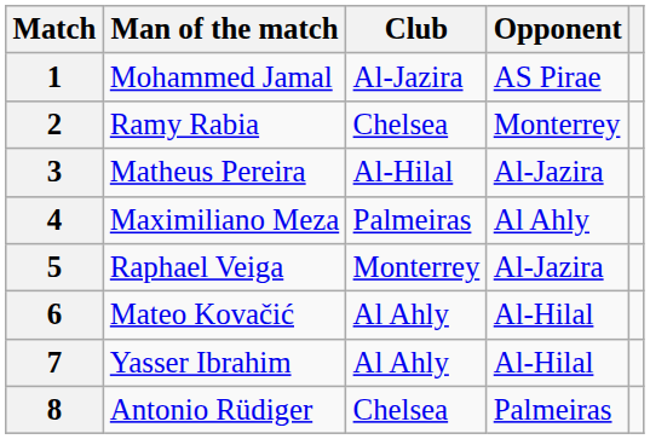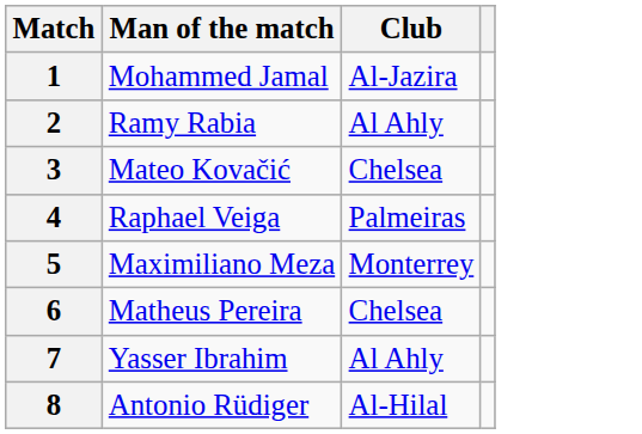 <table class="wikitable sortable">
 <tr>
 <th>Match</th>
 <th>Man of the match</th>
 <th>Club</th>
-<th>Opponent</th>
 <th class="unsortable"></th>
 </tr>
 <tr>
 <th>1</th>
 <td> <a href='#'>Mohammed Jamal</a></td>
 <td> <a href='#'>Al-Jazira</a></td>
-<td> <a href='#'>AS Pirae</a></td>
 <td></td>
 </tr>
 <tr>
 <th>2</th>
 <td> <a href='#'>Ramy Rabia</a></td>
+<td> <a href='#'>Al Ahly</a></td>
+<td></td>
+</tr>
+<tr>
+<th>3</th>
+<td> <a href='#'>Mateo Kovačić</a></td>
 <td> <a href='#'>Chelsea</a></td>
+<td></td>
+</tr>
+<tr>
+<th>4</th>
+<td> <a href='#'>Raphael Veiga</a></td>
+<td> <a href='#'>Palmeiras</a></td>
+<td></td>
+</tr>
+<tr>
+<th>5</th>
+<td> <a href='#'>Maximiliano Meza</a></td>
 <td> <a href='#'>Monterrey</a></td>
 <td></td>
 </tr>
 <tr>
-<th>3</th>
+<th>6</th>
 <td> <a href='#'>Matheus Pereira</a></td>
-<td> <a href='#'>Al-Hilal</a></td>
-<td> <a href='#'>Al-Jazira</a></td>
-<td></td>
-</tr>
-<tr>
-<th>4</th>
-<td> <a href='#'>Maximiliano Meza</a></td>
-<td> <a href='#'>Palmeiras</a></td>
-<td> <a href='#'>Al Ahly</a></td>
-<td></td>
-</tr>
-<tr>
-<th>5</th>
-<td> <a href='#'>Raphael Veiga</a></td>
-<td> <a href='#'>Monterrey</a></td>
-<td> <a href='#'>Al-Jazira</a></td>
-<td></td>
-</tr>
-<tr>
-<th>6</th>
-<td> <a href='#'>Mateo Kovačić</a></td>
-<td> <a href='#'>Al Ahly</a></td>
-<td> <a href='#'>Al-Hilal</a></td>
+<td> <a href='#'>Chelsea</a></td>
 <td></td>
 </tr>
 <tr>
 <th>7</th>
 <td> <a href='#'>Yasser Ibrahim</a></td>
 <td> <a href='#'>Al Ahly</a></td>
-<td> <a href='#'>Al-Hilal</a></td>
 <td></td>
 </tr>
 <tr>
 <th>8</th>
 <td> <a href='#'>Antonio Rüdiger</a></td>
-<td> <a href='#'>Chelsea</a></td>
-<td> <a href='#'>Palmeiras</a></td>
+<td> <a href='#'>Al-Hilal</a></td>
 <td></td>
 </tr>
 </table>
